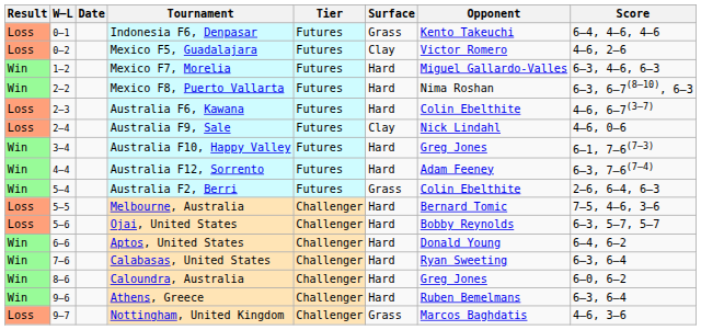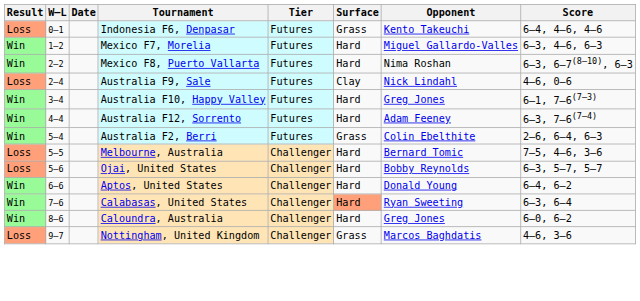 <table class="sortable wikitable">
 <tr>
 <th>Result</th>
 <th class="unsortable">W–L</th>
 <th>Date</th>
 <th>Tournament</th>
 <th>Tier</th>
 <th>Surface</th>
 <th>Opponent</th>
 <th class="unsortable">Score</th>
 </tr>
 <tr>
 <td style="background:#ffa07a;">Loss</td>
 <td><small>0–1</small></td>
 <td></td>
 <td style="background:#cffcff;">Indonesia F6, <a href='#'>Denpasar</a></td>
 <td style="background:#cffcff;">Futures</td>
 <td>Grass</td>
 <td> <a href='#'>Kento Takeuchi</a></td>
 <td>6–4, 4–6, 4–6</td>
 </tr>
 <tr>
-<td style="background:#ffa07a;">Loss</td>
-<td><small>0–2</small></td>
-<td></td>
-<td style="background:#cffcff;">Mexico F5, <a href='#'>Guadalajara</a></td>
-<td style="background:#cffcff;">Futures</td>
-<td>Clay</td>
-<td> <a href='#'>Victor Romero</a></td>
-<td>4–6, 2–6</td>
-</tr>
-<tr>
 <td style="background:#98fb98;">Win</td>
 <td><small>1–2</small></td>
 <td></td>
 <td style="background:#cffcff;">Mexico F7, <a href='#'>Morelia</a></td>
 <td style="background:#cffcff;">Futures</td>
 <td>Hard</td>
 <td> <a href='#'>Miguel Gallardo-Valles</a></td>
 <td>6–3, 4–6, 6–3</td>
 </tr>
 <tr>
 <td style="background:#98fb98;">Win</td>
 <td><small>2–2</small></td>
 <td></td>
 <td style="background:#cffcff;">Mexico F8, <a href='#'>Puerto Vallarta</a></td>
 <td style="background:#cffcff;">Futures</td>
 <td>Hard</td>
 <td> Nima Roshan</td>
 <td>6–3, 6–7<sup>(8–10)</sup>, 6–3</td>
-</tr>
-<tr>
-<td style="background:#ffa07a;">Loss</td>
-<td><small>2–3</small></td>
-<td></td>
-<td style="background:#cffcff;">Australia F6, <a href='#'>Kawana</a></td>
-<td style="background:#cffcff;">Futures</td>
-<td>Hard</td>
-<td> <a href='#'>Colin Ebelthite</a></td>
-<td>4–6, 6–7<sup>(3–7)</sup></td>
 </tr>
 <tr>
 <td style="background:#ffa07a;">Loss</td>
 <td><small>2–4</small></td>
 <td></td>
 <td style="background:#cffcff;">Australia F9, <a href='#'>Sale</a></td>
 <td style="background:#cffcff;">Futures</td>
 <td>Clay</td>
 <td> <a href='#'>Nick Lindahl</a></td>
 <td>4–6, 0–6</td>
 </tr>
 <tr>
 <td style="background:#98fb98;">Win</td>
 <td><small>3–4</small></td>
 <td></td>
 <td style="background:#cffcff;">Australia F10, <a href='#'>Happy Valley</a></td>
 <td style="background:#cffcff;">Futures</td>
 <td>Hard</td>
 <td> <a href='#'>Greg Jones</a></td>
 <td>6–1, 7–6<sup>(7–3)</sup></td>
 </tr>
 <tr>
 <td style="background:#98fb98;">Win</td>
 <td><small>4–4</small></td>
 <td></td>
 <td style="background:#cffcff;">Australia F12, <a href='#'>Sorrento</a></td>
 <td style="background:#cffcff;">Futures</td>
 <td>Hard</td>
 <td> <a href='#'>Adam Feeney</a></td>
 <td>6–3, 7–6<sup>(7–4)</sup></td>
 </tr>
 <tr>
 <td style="background:#98fb98;">Win</td>
 <td><small>5–4</small></td>
 <td></td>
 <td style="background:#cffcff;">Australia F2, <a href='#'>Berri</a></td>
 <td style="background:#cffcff;">Futures</td>
 <td>Grass</td>
 <td> <a href='#'>Colin Ebelthite</a></td>
 <td>2–6, 6–4, 6–3</td>
 </tr>
 <tr>
 <td style="background:#ffa07a;">Loss</td>
 <td><small>5–5</small></td>
 <td></td>
 <td style="background:moccasin;"><a href='#'>Melbourne</a>, Australia</td>
 <td style="background:moccasin;">Challenger</td>
 <td>Hard</td>
 <td> <a href='#'>Bernard Tomic</a></td>
 <td>7–5, 4–6, 3–6</td>
 </tr>
 <tr>
 <td style="background:#ffa07a;">Loss</td>
 <td><small>5–6</small></td>
 <td></td>
 <td style="background:moccasin;"><a href='#'>Ojai</a>, United States</td>
 <td style="background:moccasin;">Challenger</td>
 <td>Hard</td>
 <td> <a href='#'>Bobby Reynolds</a></td>
 <td>6–3, 5–7, 5–7</td>
 </tr>
 <tr>
 <td style="background:#98fb98;">Win</td>
 <td><small>6–6</small></td>
 <td></td>
 <td style="background:moccasin;"><a href='#'>Aptos</a>, United States</td>
 <td style="background:moccasin;">Challenger</td>
 <td>Hard</td>
 <td> <a href='#'>Donald Young</a></td>
 <td>6–4, 6–2</td>
 </tr>
 <tr>
 <td style="background:#98fb98;">Win</td>
 <td><small>7–6</small></td>
 <td></td>
 <td style="background:moccasin;"><a href='#'>Calabasas</a>, United States</td>
 <td style="background:moccasin;">Challenger</td>
-<td>Hard</td>
+<td style="background: lightsalmon;">Hard</td>
 <td> <a href='#'>Ryan Sweeting</a></td>
 <td>6–3, 6–4</td>
 </tr>
 <tr>
 <td style="background:#98fb98;">Win</td>
 <td><small>8–6</small></td>
 <td></td>
 <td style="background:moccasin;"><a href='#'>Caloundra</a>, Australia</td>
 <td style="background:moccasin;">Challenger</td>
 <td>Hard</td>
 <td> <a href='#'>Greg Jones</a></td>
 <td>6–0, 6–2</td>
 </tr>
 <tr>
-<td style="background:#98fb98;">Win</td>
-<td><small>9–6</small></td>
-<td></td>
-<td style="background:moccasin;"><a href='#'>Athens</a>, Greece</td>
-<td style="background:moccasin;">Challenger</td>
-<td>Hard</td>
-<td> <a href='#'>Ruben Bemelmans</a></td>
-<td>6–3, 6–4</td>
-</tr>
-<tr>
 <td style="background:#ffa07a;">Loss</td>
 <td><small>9–7</small></td>
 <td></td>
 <td style="background:moccasin;"><a href='#'>Nottingham</a>, United Kingdom</td>
 <td style="background:moccasin;">Challenger</td>
 <td>Grass</td>
 <td> <a href='#'>Marcos Baghdatis</a></td>
 <td>4–6, 3–6</td>
 </tr>
 </table>
